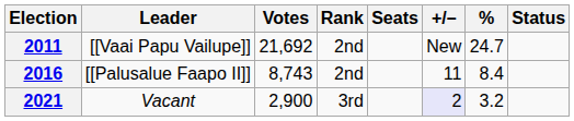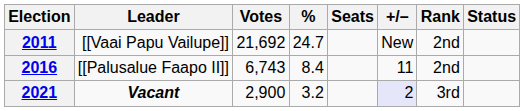 <table class="wikitable" style="text-align:right">
 <tr>
 <th>Election</th>
 <th>Leader</th>
 <th>Votes</th>
-<th>Rank</th>
+<th>%</th>
 <th>Seats</th>
 <th>+/–</th>
-<th>%</th>
+<th>Rank</th>
 <th>Status</th>
 </tr>
 <tr>
 <th><a href='#'>2011</a></th>
 <td>[[Vaai Papu Vailupe]]</td>
 <td>21,692</td>
-<td>2nd</td>
+<td>24.7</td>
 <td></td>
 <td>New</td>
-<td>24.7</td>
+<td>2nd</td>
 <td></td>
 </tr>
 <tr>
 <th><a href='#'>2016</a></th>
 <td>[[Palusalue Faapo II]]</td>
-<td>8,743</td>
-<td> 2nd</td>
+<td>6,743</td>
+<td>8.4</td>
 <td></td>
 <td> 11</td>
-<td>8.4</td>
+<td> 2nd</td>
 <td></td>
 </tr>
 <tr>
 <th><a href='#'>2021</a></th>
-<td align=center><em>Vacant</em></td>
+<td align=center><strong><em>Vacant</em></strong></td>
 <td>2,900</td>
-<td> 3rd</td>
+<td>3.2</td>
 <td></td>
 <td style="background: lavender;"> 2</td>
-<td>3.2</td>
+<td> 3rd</td>
 <td></td>
 </tr>
 </table>
